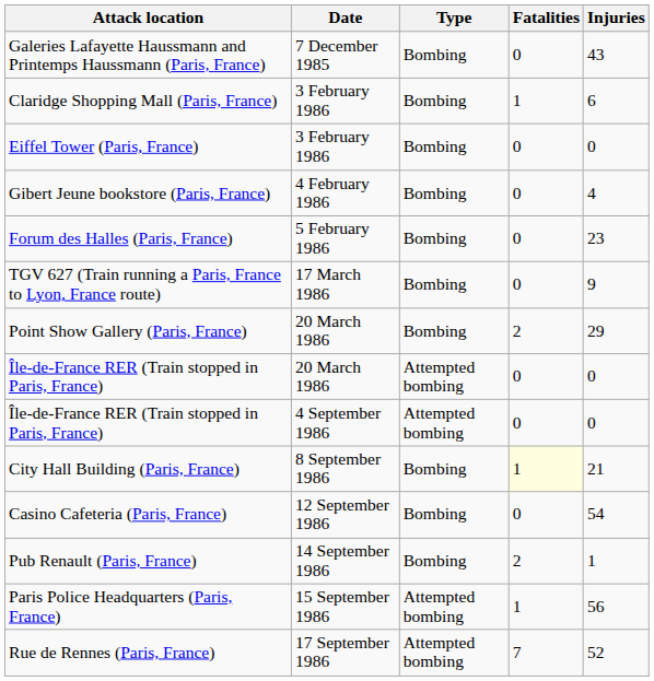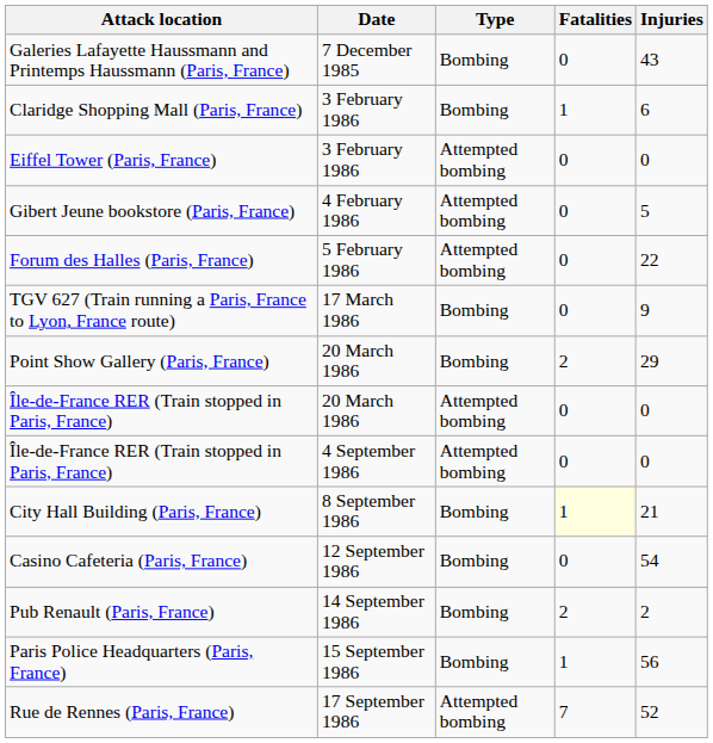 <table class="wikitable">
 <tr>
 <th>Attack location</th>
 <th>Date</th>
 <th>Type</th>
 <th>Fatalities</th>
 <th>Injuries</th>
 </tr>
 <tr>
 <td>Galeries Lafayette Haussmann and Printemps Haussmann (<a href='#'>Paris, France</a>)</td>
 <td>7 December 1985</td>
 <td>Bombing</td>
 <td>0</td>
 <td>43</td>
 </tr>
 <tr>
 <td>Claridge Shopping Mall (<a href='#'>Paris, France</a>)</td>
 <td>3 February 1986</td>
 <td>Bombing</td>
 <td>1</td>
 <td>6</td>
 </tr>
 <tr>
 <td><a href='#'>Eiffel Tower</a> (<a href='#'>Paris, France</a>)</td>
 <td>3 February 1986</td>
-<td>Bombing</td>
+<td>Attempted bombing</td>
 <td>0</td>
 <td>0</td>
 </tr>
 <tr>
 <td>Gibert Jeune bookstore (<a href='#'>Paris, France</a>)</td>
 <td>4 February 1986</td>
-<td>Bombing</td>
+<td>Attempted bombing</td>
 <td>0</td>
-<td>4</td>
+<td>5</td>
 </tr>
 <tr>
 <td><a href='#'>Forum des Halles</a> (<a href='#'>Paris, France</a>)</td>
 <td>5 February 1986</td>
-<td>Bombing</td>
+<td>Attempted bombing</td>
 <td>0</td>
-<td>23</td>
+<td>22</td>
 </tr>
 <tr>
 <td>TGV 627 (Train running a <a href='#'>Paris, France</a> to <a href='#'>Lyon, France</a> route)</td>
 <td>17 March 1986</td>
 <td>Bombing</td>
 <td>0</td>
 <td>9</td>
 </tr>
 <tr>
 <td>Point Show Gallery (<a href='#'>Paris, France</a>)</td>
 <td>20 March 1986</td>
 <td>Bombing</td>
 <td>2</td>
 <td>29</td>
 </tr>
 <tr>
 <td><a href='#'>Île-de-France RER</a> (Train stopped in <a href='#'>Paris, France</a>)</td>
 <td>20 March 1986</td>
 <td>Attempted bombing</td>
 <td>0</td>
 <td>0</td>
 </tr>
 <tr>
 <td>Île-de-France RER (Train stopped in <a href='#'>Paris, France</a>)</td>
 <td>4 September 1986</td>
 <td>Attempted bombing</td>
 <td>0</td>
 <td>0</td>
 </tr>
 <tr>
 <td>City Hall Building (<a href='#'>Paris, France</a>)</td>
 <td>8 September 1986</td>
 <td>Bombing</td>
 <td style="background: lightyellow;">1</td>
 <td>21</td>
 </tr>
 <tr>
 <td>Casino Cafeteria (<a href='#'>Paris, France</a>)</td>
 <td>12 September 1986</td>
 <td>Bombing</td>
 <td>0</td>
 <td>54</td>
 </tr>
 <tr>
 <td>Pub Renault (<a href='#'>Paris, France</a>)</td>
 <td>14 September 1986</td>
 <td>Bombing</td>
 <td>2</td>
-<td>1</td>
+<td>2</td>
 </tr>
 <tr>
 <td>Paris Police Headquarters (<a href='#'>Paris, France</a>)</td>
 <td>15 September 1986</td>
-<td>Attempted bombing</td>
+<td>Bombing</td>
 <td>1</td>
 <td>56</td>
 </tr>
 <tr>
 <td>Rue de Rennes (<a href='#'>Paris, France</a>)</td>
 <td>17 September 1986</td>
 <td>Attempted bombing</td>
 <td>7</td>
 <td>52</td>
 </tr>
 </table>
